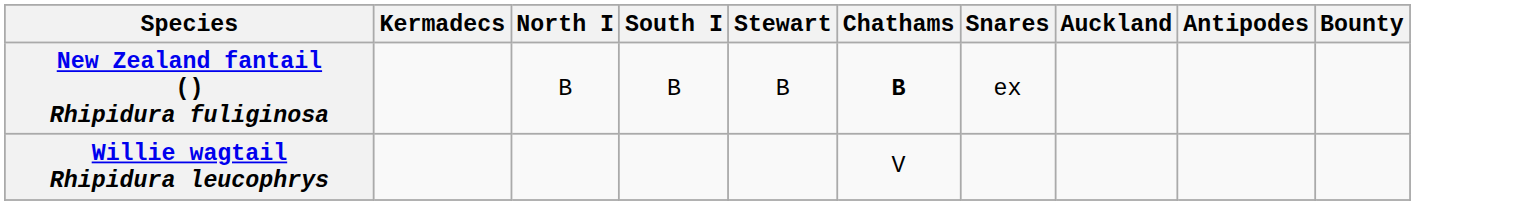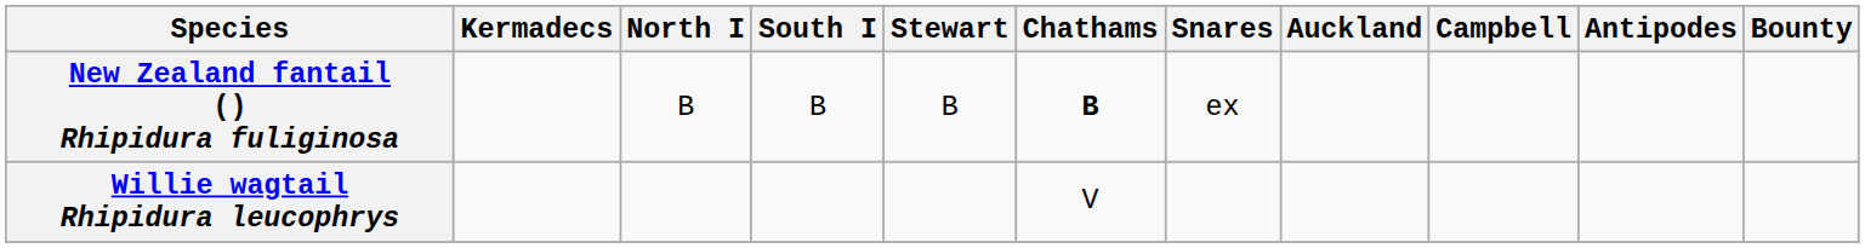 <table class="wikitable" style="text-align:center">
 <tr>
 <th width="200">Species</th>
 <th>Kermadecs</th>
 <th>North I</th>
 <th>South I</th>
 <th>Stewart</th>
 <th>Chathams</th>
 <th>Snares</th>
 <th>Auckland</th>
+<th>Campbell</th>
 <th>Antipodes</th>
 <th>Bounty</th>
 </tr>
 <tr>
 <th><a href='#'>New Zealand fantail</a><br>()<br><em>Rhipidura fuliginosa</em></th>
 <td></td>
 <td>B</td>
 <td>B</td>
 <td>B</td>
 <td><strong>B</strong></td>
 <td>ex</td>
+<td></td>
 <td></td>
 <td></td>
 <td></td>
 </tr>
 <tr>
 <th><a href='#'>Willie wagtail</a><br><em>Rhipidura leucophrys</em></th>
 <td></td>
 <td></td>
 <td></td>
 <td></td>
 <td>V</td>
 <td></td>
 <td></td>
 <td></td>
 <td></td>
+<td></td>
 </tr>
 </table>
